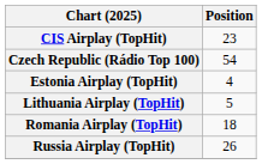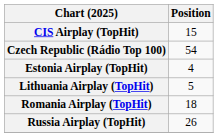 <table class="wikitable sortable plainrowheaders" style="text-align:center">
 <tr>
 <th scope="col">Chart (2025)</th>
 <th scope="col">Position</th>
 </tr>
 <tr>
 <th scope="row"><a href='#'>CIS</a> Airplay (TopHit)</th>
-<td>23</td>
+<td>15</td>
 </tr>
 <tr>
 <th scope="row">Czech Republic (Rádio Top 100)</th>
 <td>54</td>
 </tr>
 <tr>
 <th scope="row">Estonia Airplay (TopHit)</th>
 <td>4</td>
 </tr>
 <tr>
 <th scope="row">Lithuania Airplay (<a href='#'>TopHit</a>)</th>
 <td>5</td>
 </tr>
 <tr>
 <th scope="row">Romania Airplay (<a href='#'>TopHit</a>)</th>
 <td>18</td>
 </tr>
 <tr>
 <th scope="row">Russia Airplay (TopHit)</th>
 <td>26</td>
 </tr>
 <tr>
 </tr>
 </table>
